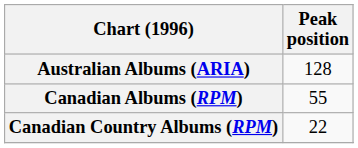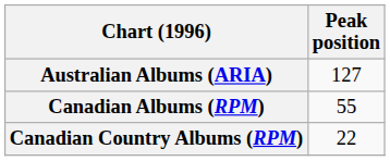 <table class="wikitable sortable plainrowheaders" style="text-align:center">
 <tr>
 <th scope="col">Chart (1996)</th>
 <th scope="col">Peak<br> position</th>
 </tr>
 <tr>
 <th scope="row">Australian Albums (<a href='#'>ARIA</a>)</th>
-<td align="center">128</td>
+<td align="center">127</td>
 </tr>
 <tr>
 <th scope="row">Canadian Albums (<em><a href='#'>RPM</a></em>)</th>
 <td>55</td>
 </tr>
 <tr>
 <th scope="row">Canadian Country Albums (<em><a href='#'>RPM</a></em>)</th>
 <td>22</td>
 </tr>
 <tr>
 </tr>
 <tr>
 </tr>
 <tr>
 </tr>
 </table>
